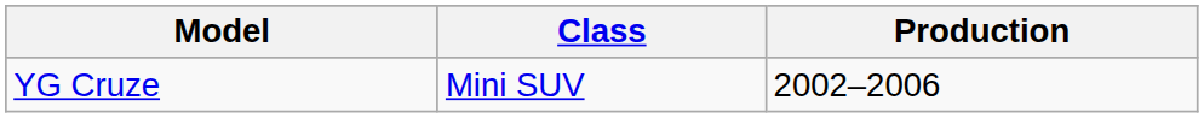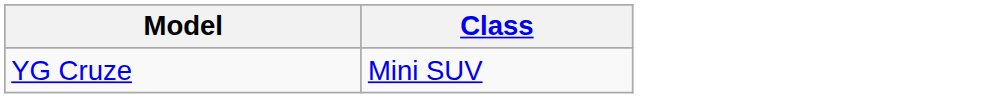 <table class="wikitable">
 <tr>
 <th style="width:200px;">Model</th>
 <th style="width:150px;"><a href='#'>Class</a></th>
-<th style="width:200px;">Production</th>
 </tr>
 <tr>
 <td valign="top"><a href='#'>YG Cruze</a></td>
 <td valign="top"><a href='#'>Mini SUV</a></td>
-<td valign="top">2002–2006</td>
 </tr>
 </table>
